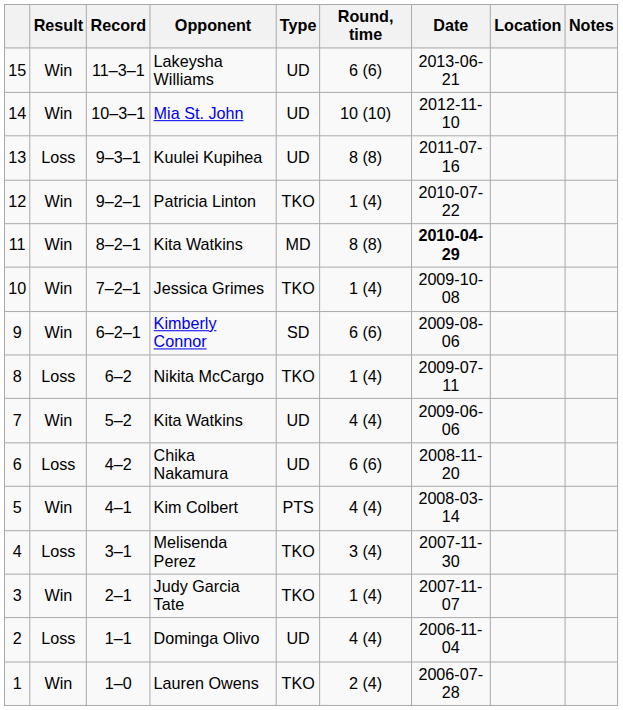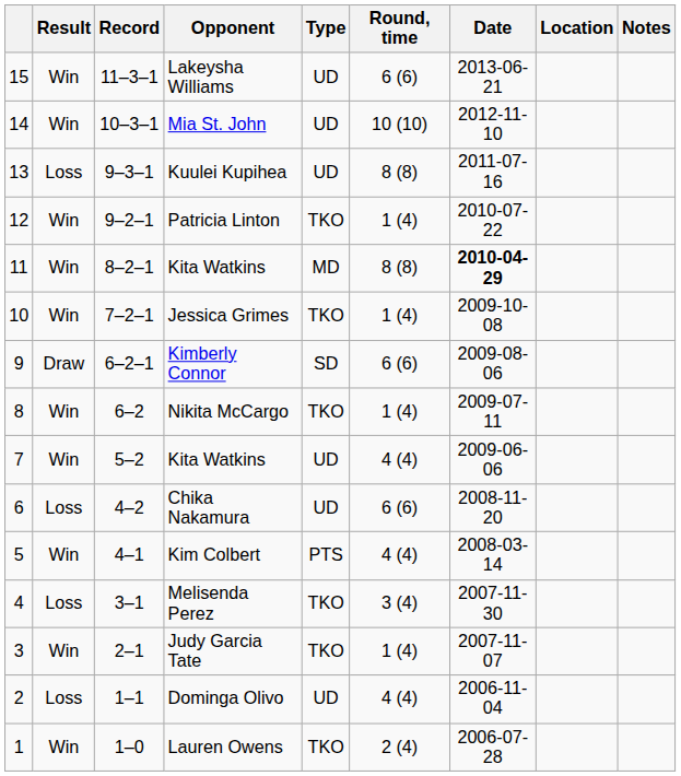 <table class=wikitable style=text-align:center>
 <tr>
 <th></th>
 <th>Result</th>
 <th>Record</th>
 <th>Opponent</th>
 <th>Type</th>
 <th>Round, time</th>
 <th>Date</th>
 <th>Location</th>
 <th>Notes</th>
 </tr>
 <tr>
 <td>15</td>
 <td>Win</td>
 <td>11–3–1</td>
 <td align=left>Lakeysha Williams</td>
 <td>UD</td>
 <td>6 (6)</td>
 <td>2013-06-21</td>
 <td align=left></td>
 <td align=left></td>
 </tr>
 <tr>
 <td>14</td>
 <td>Win</td>
 <td>10–3–1</td>
 <td align=left><a href='#'>Mia St. John</a></td>
 <td>UD</td>
 <td>10 (10)</td>
 <td>2012-11-10</td>
 <td align=left></td>
 <td align=left></td>
 </tr>
 <tr>
 <td>13</td>
 <td>Loss</td>
 <td>9–3–1</td>
 <td align=left>Kuulei Kupihea</td>
 <td>UD</td>
 <td>8 (8)</td>
 <td>2011-07-16</td>
 <td align=left></td>
 <td align=left></td>
 </tr>
 <tr>
 <td>12</td>
 <td>Win</td>
 <td>9–2–1</td>
 <td align=left>Patricia Linton</td>
 <td>TKO</td>
 <td>1 (4)</td>
 <td>2010-07-22</td>
 <td align=left></td>
 <td align=left></td>
 </tr>
 <tr>
 <td>11</td>
 <td>Win</td>
 <td>8–2–1</td>
 <td align=left>Kita Watkins</td>
 <td>MD</td>
 <td>8 (8)</td>
 <td><strong>2010-04-29</strong></td>
 <td align=left></td>
 <td align=left></td>
 </tr>
 <tr>
 <td>10</td>
 <td>Win</td>
 <td>7–2–1</td>
 <td align=left>Jessica Grimes</td>
 <td>TKO</td>
 <td>1 (4)</td>
 <td>2009-10-08</td>
 <td align=left></td>
 <td align=left></td>
 </tr>
 <tr>
 <td>9</td>
-<td>Win</td>
+<td>Draw</td>
 <td>6–2–1</td>
 <td align=left><a href='#'>Kimberly Connor</a></td>
 <td>SD</td>
 <td>6 (6)</td>
 <td>2009-08-06</td>
 <td align=left></td>
 <td align=left></td>
 </tr>
 <tr>
 <td>8</td>
-<td>Loss</td>
+<td>Win</td>
 <td>6–2</td>
 <td align=left>Nikita McCargo</td>
 <td>TKO</td>
 <td>1 (4)</td>
 <td>2009-07-11</td>
 <td align=left></td>
 <td align=left></td>
 </tr>
 <tr>
 <td>7</td>
 <td>Win</td>
 <td>5–2</td>
 <td align=left>Kita Watkins</td>
 <td>UD</td>
 <td>4 (4)</td>
 <td>2009-06-06</td>
 <td align=left></td>
 <td align=left></td>
 </tr>
 <tr>
 <td>6</td>
 <td>Loss</td>
 <td>4–2</td>
 <td align=left>Chika Nakamura</td>
 <td>UD</td>
 <td>6 (6)</td>
 <td>2008-11-20</td>
 <td align=left></td>
 <td align=left></td>
 </tr>
 <tr>
 <td>5</td>
 <td>Win</td>
 <td>4–1</td>
 <td align=left>Kim Colbert</td>
 <td>PTS</td>
 <td>4 (4)</td>
 <td>2008-03-14</td>
 <td align=left></td>
 <td align=left></td>
 </tr>
 <tr>
 <td>4</td>
 <td>Loss</td>
 <td>3–1</td>
 <td align=left>Melisenda Perez</td>
 <td>TKO</td>
 <td>3 (4)</td>
 <td>2007-11-30</td>
 <td align=left></td>
 <td align=left></td>
 </tr>
 <tr>
 <td>3</td>
 <td>Win</td>
 <td>2–1</td>
 <td align=left>Judy Garcia Tate</td>
 <td>TKO</td>
 <td>1 (4)</td>
 <td>2007-11-07</td>
 <td align=left></td>
 <td align=left></td>
 </tr>
 <tr>
 <td>2</td>
 <td>Loss</td>
 <td>1–1</td>
 <td align=left>Dominga Olivo</td>
 <td>UD</td>
 <td>4 (4)</td>
 <td>2006-11-04</td>
 <td align=left></td>
 <td align=left></td>
 </tr>
 <tr>
 <td>1</td>
 <td>Win</td>
 <td>1–0</td>
 <td align=left>Lauren Owens</td>
 <td>TKO</td>
 <td>2 (4)</td>
 <td>2006-07-28</td>
 <td align=left></td>
 <td align=left></td>
 </tr>
 </table>
